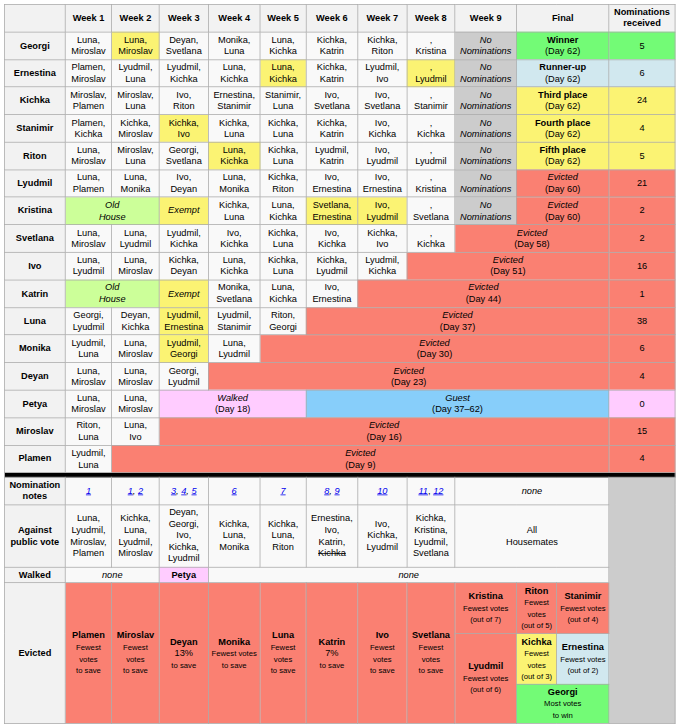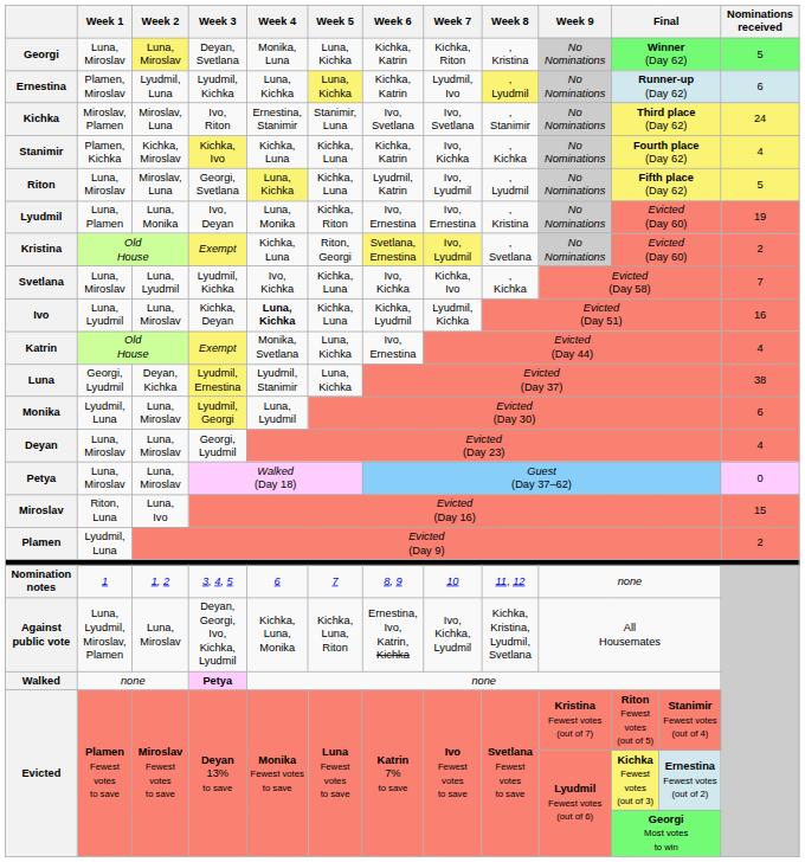 <table class="wikitable" style="text-align:center; font-size:9pt; line-height:15px;">
 <tr>
 <th style="width:5%"></th>
 <th style="width:5%">Week 1</th>
 <th style="width:5%">Week 2</th>
 <th style="width:5%">Week 3</th>
 <th style="width:5%">Week 4</th>
 <th style="width:5%">Week 5</th>
 <th style="width:5%">Week 6</th>
 <th style="width:5%">Week 7</th>
 <th style="width:5%">Week 8</th>
 <th style="width:5%">Week 9</th>
 <th colspan=2 style="width:10%">Final</th>
 <th style="width:5%">Nominations<br>received</th>
 </tr>
 <tr>
 <th>Georgi</th>
 <td>Luna,<br>Miroslav</td>
 <td style="background:#FBF373;">Luna,<br>Miroslav</td>
 <td>Deyan,<br>Svetlana</td>
 <td>Monika,<br>Luna</td>
 <td>Luna,<br>Kichka</td>
 <td>Kichka,<br>Katrin</td>
 <td>Kichka,<br>Riton</td>
 <td>,<br>Kristina</td>
 <td style="background:#CCCCCC;"><em>No<br>Nominations</em></td>
 <td colspan=2 style="background:#73FB76;;"><strong>Winner</strong><br>(Day 62)</td>
 <td style="background:#73FB76;;">5</td>
 </tr>
 <tr>
 <th>Ernestina</th>
 <td>Plamen,<br>Miroslav</td>
 <td>Lyudmil,<br>Luna</td>
 <td>Lyudmil,<br>Kichka</td>
 <td>Luna,<br>Kichka</td>
 <td style="background:#FBF373;">Luna,<br>Kichka</td>
 <td>Kichka,<br>Katrin</td>
 <td>Lyudmil,<br>Ivo</td>
 <td style="background:#FBF373;">,<br>Lyudmil</td>
 <td style="background:#CCCCCC;"><em>No<br>Nominations</em></td>
 <td colspan=2 style="background:#D1E8EF;;"><strong>Runner-up</strong><br>(Day 62)</td>
 <td style="background:#D1E8EF;;">6</td>
 </tr>
 <tr>
 <th>Kichka</th>
 <td>Miroslav,<br>Plamen</td>
 <td>Miroslav,<br>Luna</td>
 <td>Ivo,<br>Riton</td>
 <td>Ernestina,<br>Stanimir</td>
 <td>Stanimir,<br>Luna</td>
 <td>Ivo,<br>Svetlana</td>
 <td>Ivo,<br>Svetlana</td>
 <td>,<br>Stanimir</td>
 <td style="background:#CCCCCC;"><em>No<br>Nominations</em></td>
 <td colspan=2 style="background:#FBF373;;"><strong>Third place</strong><br>(Day 62)</td>
 <td style="background:#FBF373;;">24</td>
 </tr>
 <tr>
 <th>Stanimir</th>
 <td>Plamen,<br>Kichka</td>
 <td>Kichka,<br>Miroslav</td>
 <td style="background:#FBF373;">Kichka,<br>Ivo</td>
 <td>Kichka,<br>Luna</td>
 <td>Kichka,<br>Luna</td>
 <td>Kichka,<br>Katrin</td>
 <td>Ivo,<br>Kichka</td>
 <td>,<br>Kichka</td>
 <td style="background:#CCCCCC;"><em>No<br>Nominations</em></td>
 <td colspan=2 style="background:#FBF373;;"><strong>Fourth place</strong><br>(Day 62)</td>
 <td style="background:#FBF373;;">4</td>
 </tr>
 <tr>
 <th>Riton</th>
 <td>Luna,<br>Miroslav</td>
 <td>Miroslav,<br>Luna</td>
 <td>Georgi,<br>Svetlana</td>
 <td style="background:#FBF373;">Luna,<br>Kichka</td>
 <td>Kichka,<br>Luna</td>
 <td>Lyudmil,<br>Katrin</td>
 <td>Ivo,<br>Lyudmil</td>
 <td>,<br>Lyudmil</td>
 <td style="background:#CCCCCC;"><em>No<br>Nominations</em></td>
 <td colspan=2 style="background:#FBF373;;"><strong>Fifth place</strong><br>(Day 62)</td>
 <td style="background:#FBF373;;">5</td>
 </tr>
 <tr>
 <th>Lyudmil</th>
 <td>Luna,<br>Plamen</td>
 <td>Luna,<br>Monika</td>
 <td>Ivo,<br>Deyan</td>
 <td>Luna,<br>Monika</td>
 <td>Kichka,<br>Riton</td>
 <td>Ivo,<br>Ernestina</td>
 <td>Ivo,<br>Ernestina</td>
 <td>,<br>Kristina</td>
 <td style="background:#CCCCCC;"><em>No<br>Nominations</em></td>
 <td style="background:salmon;" colspan="2"><em>Evicted</em><br>(Day 60)</td>
-<td bgcolor="salmon">21</td>
+<td bgcolor="salmon">19</td>
 </tr>
 <tr>
 <th>Kristina</th>
 <td colspan=2 style="background:#cf9;"><em>Old<br>House</em></td>
 <td style="background:#FBF373;"><em>Exempt</em></td>
 <td>Kichka,<br>Luna</td>
-<td>Luna,<br>Kichka</td>
+<td>Riton,<br>Georgi</td>
 <td style="background:#FBF373;">Svetlana,<br>Ernestina</td>
 <td style="background:#FBF373;">Ivo,<br>Lyudmil</td>
 <td>,<br>Svetlana</td>
 <td style="background:#CCCCCC;"><em>No<br>Nominations</em></td>
 <td style="background:salmon;" colspan="2"><em>Evicted</em><br>(Day 60)</td>
 <td bgcolor="salmon">2</td>
 </tr>
 <tr>
 <th>Svetlana</th>
 <td>Luna,<br>Miroslav</td>
 <td>Luna,<br>Lyudmil</td>
 <td>Lyudmil,<br>Kichka</td>
 <td>Ivo,<br>Kichka</td>
 <td>Kichka,<br>Luna</td>
 <td>Ivo,<br>Kichka</td>
 <td>Kichka,<br>Ivo</td>
 <td>,<br>Kichka</td>
 <td colspan=3 bgcolor="salmon"><em>Evicted</em><br>(Day 58)</td>
-<td bgcolor="salmon">2</td>
+<td bgcolor="salmon">7</td>
 </tr>
 <tr>
 <th>Ivo</th>
 <td>Luna,<br>Lyudmil</td>
 <td>Luna,<br>Miroslav</td>
 <td>Kichka,<br>Deyan</td>
-<td>Luna,<br>Kichka</td>
+<td><strong>Luna,<br>Kichka</strong></td>
 <td>Kichka,<br>Luna</td>
 <td>Kichka,<br>Lyudmil</td>
 <td>Lyudmil,<br>Kichka</td>
 <td colspan=4 bgcolor="salmon"><em>Evicted</em><br>(Day 51)</td>
 <td bgcolor="salmon">16</td>
 </tr>
 <tr>
 <th>Katrin</th>
 <td colspan=2 style="background:#cf9;"><em>Old<br>House</em></td>
 <td style="background:#FBF373;"><em>Exempt</em></td>
 <td>Monika,<br>Svetlana</td>
 <td>Luna,<br>Kichka</td>
 <td>Ivo,<br>Ernestina</td>
 <td colspan=5 bgcolor="salmon"><em>Evicted</em><br>(Day 44)</td>
-<td bgcolor="salmon">1</td>
+<td bgcolor="salmon">4</td>
 </tr>
 <tr>
 <th>Luna</th>
 <td>Georgi,<br>Lyudmil</td>
 <td>Deyan,<br>Kichka</td>
 <td style="background:#FBF373;">Lyudmil,<br>Ernestina</td>
 <td>Lyudmil,<br>Stanimir</td>
-<td>Riton,<br>Georgi</td>
+<td>Luna,<br>Kichka</td>
 <td colspan=6 bgcolor="salmon"><em>Evicted</em><br>(Day 37)</td>
 <td bgcolor="salmon">38</td>
 </tr>
 <tr>
 <th>Monika</th>
 <td>Lyudmil,<br>Luna</td>
 <td>Luna,<br>Miroslav</td>
 <td style="background:#FBF373;">Lyudmil,<br>Georgi</td>
 <td>Luna,<br>Lyudmil</td>
 <td colspan=7 bgcolor="salmon"><em>Evicted</em><br>(Day 30)</td>
 <td bgcolor="salmon">6</td>
 </tr>
 <tr>
 <th>Deyan</th>
 <td>Luna,<br>Miroslav</td>
 <td>Luna,<br>Miroslav</td>
 <td>Georgi,<br>Lyudmil</td>
 <td colspan=8 bgcolor="salmon"><em>Evicted</em><br>(Day 23)</td>
 <td bgcolor="salmon">4</td>
 </tr>
 <tr>
 <th>Petya</th>
 <td>Luna,<br>Miroslav</td>
 <td>Luna,<br>Miroslav</td>
 <td colspan=3 bgcolor="FFCCFF"><em>Walked</em><br>(Day 18)</td>
 <td style="background:#87CEFA" colspan="6"><em>Guest</em><br>(Day 37–62)</td>
 <td bgcolor="FFCCFF">0</td>
 </tr>
 <tr>
 <th>Miroslav</th>
 <td>Riton,<br>Luna</td>
 <td>Luna,<br>Ivo</td>
 <td colspan=9 bgcolor="salmon"><em>Evicted</em><br>(Day 16)</td>
 <td bgcolor="salmon">15</td>
 </tr>
 <tr>
 <th>Plamen</th>
 <td>Lyudmil,<br>Luna</td>
 <td colspan=10 bgcolor="salmon"><em>Evicted</em><br>(Day 9)</td>
-<td bgcolor="salmon">4</td>
+<td bgcolor="salmon">2</td>
 </tr>
 <tr>
 <th style="background:#000;" colspan="15"></th>
 </tr>
 <tr>
 <th>Nomination<br>notes</th>
 <td><em><a href='#'>1</a></em></td>
 <td><em><a href='#'>1</a>, <a href='#'>2</a></em></td>
 <td><em><a href='#'>3</a>, <a href='#'>4</a>, <a href='#'>5</a></em></td>
 <td><em><a href='#'>6</a></em></td>
 <td><em><a href='#'>7</a></em></td>
 <td><em><a href='#'>8</a>, <a href='#'>9</a></em></td>
 <td><em><a href='#'>10</a></em></td>
 <td><em><a href='#'>11</a></em>, <em><a href='#'>12</a></em></td>
 <td colspan="3"><em>none</em></td>
 <td rowspan=7 bgcolor="CCCCCC"></td>
 </tr>
 <tr>
 <th>Against<br>public vote</th>
 <td>Luna,<br>Lyudmil,<br>Miroslav,<br>Plamen</td>
-<td>Kichka,<br>Luna,<br>Lyudmil,<br>Miroslav</td>
+<td>Luna,<br>Miroslav</td>
 <td>Deyan,<br>Georgi,<br>Ivo,<br>Kichka,<br>Lyudmil</td>
 <td>Kichka,<br>Luna,<br>Monika</td>
 <td>Kichka,<br>Luna,<br>Riton</td>
 <td>Ernestina,<br>Ivo,<br>Katrin,<br><s>Kichka</s></td>
 <td>Ivo,<br>Kichka,<br>Lyudmil</td>
 <td>Kichka,<br>Kristina,<br>Lyudmil,<br>Svetlana</td>
 <td colspan=3>All<br>Housemates</td>
 </tr>
 <tr>
 <th>Walked</th>
 <td colspan="2"><em>none</em></td>
 <td bgcolor="FFCCFF"><strong>Petya</strong></td>
 <td colspan="8"><em>none</em></td>
 </tr>
 <tr>
 <th rowspan=4>Evicted</th>
 <td rowspan=4 bgcolor="salmon"><strong>Plamen</strong><br><small>Fewest votes<br>to save</small></td>
 <td rowspan=4 bgcolor="salmon"><strong>Miroslav</strong><br><small>Fewest votes<br>to save</small></td>
 <td rowspan=4 bgcolor="salmon"><strong>Deyan</strong><br>13%<br><small>to save</small></td>
 <td rowspan=4 bgcolor="salmon"><strong>Monika</strong><br><small>Fewest votes<br>to save</small></td>
 <td rowspan=4 bgcolor="salmon"><strong>Luna</strong><br><small>Fewest votes<br>to save</small></td>
 <td rowspan=4 bgcolor="salmon"><strong>Katrin</strong><br>7%<br><small>to save</small></td>
 <td rowspan=4 bgcolor="salmon"><strong>Ivo</strong><br><small>Fewest votes<br>to save</small></td>
 <td rowspan=4 bgcolor="salmon"><strong>Svetlana</strong><br><small>Fewest votes<br>to save</small></td>
 <td rowspan=2 bgcolor="salmon"><strong>Kristina</strong><br><small>Fewest votes<br>(out of 7)</small></td>
 <td bgcolor="salmon"><strong>Riton</strong><br><small>Fewest votes<br>(out of 5)</small></td>
 <td bgcolor="salmon"><strong>Stanimir</strong><br><small>Fewest votes<br>(out of 4)</small></td>
 </tr>
 <tr>
 <td rowspan=2 style="background:#FBF373;;"><strong>Kichka</strong><br><small>Fewest votes<br>(out of 3)</small></td>
 <td rowspan=2 style="background:#D1E8EF;;"><strong>Ernestina</strong><br><small>Fewest votes<br>(out of 2)</small></td>
 </tr>
 <tr>
 <td rowspan=2 bgcolor="salmon"><strong>Lyudmil</strong><br><small>Fewest votes<br>(out of 6)</small></td>
 </tr>
 <tr>
 <td colspan=2 style="background:#73FB76;"><strong>Georgi</strong><br><small>Most votes<br>to win</small></td>
 </tr>
 </table>
